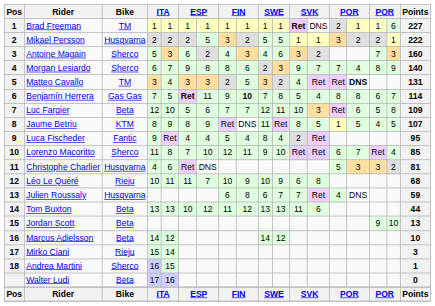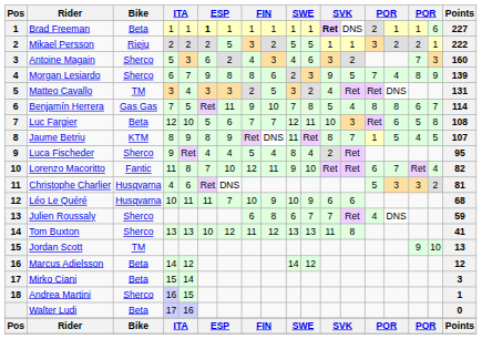 <table class="wikitable" style="font-size: 80%; text-align:center">
 <tr valign="top">
 <th valign="middle">Pos</th>
 <th valign="middle">Rider</th>
 <th valign="middle">Bike</th>
 <th colspan=2><a href='#'>ITA</a><br></th>
 <th colspan=2><a href='#'>ESP</a><br></th>
 <th colspan=2><a href='#'>FIN</a><br></th>
 <th colspan=2><a href='#'>SWE</a><br></th>
 <th colspan=2><a href='#'>SVK</a><br></th>
 <th colspan=2><a href='#'>POR</a><br></th>
 <th colspan=2><a href='#'>POR</a><br></th>
 <th valign="middle">Points</th>
 </tr>
 <tr>
 <th>1</th>
 <td align=left> <a href='#'>Brad Freeman</a></td>
-<td><a href='#'>TM</a></td>
+<td><a href='#'>Beta</a></td>
 <td style="background:#ffffbf;">1</td>
 <td style="background:#ffffbf;">1</td>
-<td style="background:#ffffbf;">1</td>
+<td style="background:#ffffbf;"><strong>1</strong></td>
 <td style="background:#ffffbf;">1</td>
 <td style="background:#ffffbf;">1</td>
 <td style="background:#ffffbf;">1</td>
 <td style="background:#ffffbf;">1</td>
 <td style="background:#ffffbf;">1</td>
 <td style="background:#efcfff;"><strong>Ret</strong></td>
 <td style="background:#ffffff;">DNS</td>
 <td style="background:#dfdfdf;">2</td>
 <td style="background:#ffffbf;">1</td>
 <td style="background:#ffffbf;">1</td>
 <td style="background:#dfffdf;">6</td>
 <th>227</th>
 </tr>
 <tr>
 <th>2</th>
 <td align=left> <a href='#'>Mikael Persson</a></td>
-<td><a href='#'>Husqvarna</a></td>
+<td><a href='#'>Rieju</a></td>
 <td style="background:#dfdfdf;">2</td>
 <td style="background:#dfdfdf;">2</td>
 <td style="background:#dfdfdf;">2</td>
 <td style="background:#dfffdf;">5</td>
 <td style="background:#ffdf9f;">3</td>
 <td style="background:#dfdfdf;">2</td>
 <td style="background:#dfffdf;">5</td>
 <td style="background:#dfffdf;">5</td>
 <td style="background:#ffffbf;">1</td>
 <td style="background:#ffffbf;">1</td>
 <td style="background:#ffdf9f;">3</td>
 <td style="background:#dfdfdf;">2</td>
 <td style="background:#dfdfdf;">2</td>
 <td style="background:#ffffbf;">1</td>
 <th>222</th>
 </tr>
 <tr>
 <th>3</th>
 <td align=left> <a href='#'>Antoine Magain</a></td>
 <td><a href='#'>Sherco</a></td>
 <td style="background:#dfffdf;">5</td>
 <td style="background:#ffdf9f;">3</td>
 <td style="background:#dfffdf;">6</td>
 <td style="background:#dfdfdf;">2</td>
 <td style="background:#dfffdf;">4</td>
 <td style="background:#ffdf9f;">3</td>
 <td style="background:#dfffdf;">4</td>
 <td style="background:#dfffdf;">6</td>
 <td style="background:#ffdf9f;">3</td>
 <td style="background:#dfdfdf;">2</td>
 <td></td>
 <td></td>
 <td style="background:#dfffdf;">7</td>
 <td style="background:#ffdf9f;">3</td>
 <th>160</th>
 </tr>
 <tr>
 <th>4</th>
 <td align=left> <a href='#'>Morgan Lesiardo</a></td>
 <td><a href='#'>Sherco</a></td>
 <td style="background:#dfffdf;">6</td>
 <td style="background:#dfffdf;">7</td>
 <td style="background:#dfffdf;">9</td>
 <td style="background:#dfffdf;">8</td>
 <td style="background:#dfffdf;">8</td>
 <td style="background:#dfffdf;">6</td>
 <td style="background:#dfdfdf;">2</td>
 <td style="background:#ffdf9f;">3</td>
 <td style="background:#dfffdf;">9</td>
-<td style="background:#dfffdf;">7</td>
+<td style="background:#dfffdf;">5</td>
 <td style="background:#dfffdf;">7</td>
 <td style="background:#dfffdf;">4</td>
 <td style="background:#dfffdf;">8</td>
 <td style="background:#dfffdf;">9</td>
-<th>140</th>
+<th>139</th>
 </tr>
 <tr>
 <th>5</th>
 <td align=left> <a href='#'>Matteo Cavallo</a></td>
 <td><a href='#'>TM</a></td>
 <td style="background:#ffdf9f;">3</td>
 <td style="background:#dfffdf;">4</td>
 <td style="background:#ffdf9f;">3</td>
 <td style="background:#ffdf9f;">3</td>
 <td style="background:#dfdfdf;">2</td>
 <td style="background:#dfffdf;">5</td>
 <td style="background:#ffdf9f;">3</td>
 <td style="background:#dfdfdf;">2</td>
 <td style="background:#dfffdf;">4</td>
 <td style="background:#efcfff;">Ret</td>
 <td style="background:#efcfff;">Ret</td>
-<td style="background:#ffffff;"><strong>DNS</strong></td>
+<td style="background:#ffffff;">DNS</td>
 <td></td>
 <td></td>
 <th>131</th>
 </tr>
 <tr>
 <th>6</th>
 <td align=left> <a href='#'>Benjamín Herrera</a></td>
 <td><a href='#'>Gas Gas</a></td>
 <td style="background:#dfffdf;">7</td>
 <td style="background:#dfffdf;">5</td>
-<td style="background:#efcfff;"><strong>Ret</strong></td>
+<td style="background:#efcfff;">Ret</td>
 <td style="background:#dfffdf;">11</td>
 <td style="background:#dfffdf;">9</td>
-<td style="background:#dfffdf;"><strong>10</strong></td>
+<td style="background:#dfffdf;">10</td>
 <td style="background:#dfffdf;">7</td>
 <td style="background:#dfffdf;">8</td>
 <td style="background:#dfffdf;">5</td>
 <td style="background:#dfffdf;">4</td>
 <td style="background:#dfffdf;">8</td>
 <td style="background:#dfffdf;">8</td>
 <td style="background:#dfffdf;">6</td>
 <td style="background:#dfffdf;">7</td>
 <th>114</th>
 </tr>
 <tr>
 <th>7</th>
 <td align=left> <a href='#'>Luc Fargier</a></td>
 <td><a href='#'>Beta</a></td>
 <td style="background:#dfffdf;">12</td>
 <td style="background:#dfffdf;">10</td>
 <td style="background:#dfffdf;">5</td>
 <td style="background:#dfffdf;">6</td>
 <td style="background:#dfffdf;">7</td>
 <td style="background:#dfffdf;">7</td>
 <td style="background:#dfffdf;">12</td>
 <td style="background:#dfffdf;">11</td>
 <td style="background:#dfffdf;">10</td>
 <td style="background:#ffdf9f;">3</td>
 <td style="background:#efcfff;">Ret</td>
 <td style="background:#dfffdf;">6</td>
 <td style="background:#dfffdf;">5</td>
 <td style="background:#dfffdf;">8</td>
-<th>109</th>
+<th>108</th>
 </tr>
 <tr>
 <th>8</th>
 <td align=left> <a href='#'>Jaume Betriu</a></td>
 <td><a href='#'>KTM</a></td>
 <td style="background:#dfffdf;">8</td>
 <td style="background:#dfffdf;">9</td>
 <td style="background:#dfffdf;">8</td>
 <td style="background:#dfffdf;">9</td>
 <td style="background:#efcfff;">Ret</td>
 <td style="background:#ffffff;">DNS</td>
 <td style="background:#dfffdf;">11</td>
 <td style="background:#efcfff;">Ret</td>
 <td style="background:#dfffdf;">8</td>
-<td style="background:#dfffdf;">5</td>
+<td style="background:#dfffdf;">7</td>
 <td style="background:#ffffbf;">1</td>
 <td style="background:#dfffdf;">5</td>
 <td style="background:#dfffdf;">4</td>
 <td style="background:#dfffdf;">5</td>
 <th>107</th>
 </tr>
 <tr>
 <th>9</th>
 <td align=left> <a href='#'>Luca Fischeder</a></td>
-<td><a href='#'>Fantic</a></td>
+<td><a href='#'>Sherco</a></td>
 <td style="background:#dfffdf;">9</td>
 <td style="background:#efcfff;">Ret</td>
 <td style="background:#dfffdf;">4</td>
 <td style="background:#dfffdf;">4</td>
 <td style="background:#dfffdf;">5</td>
 <td style="background:#dfffdf;">4</td>
 <td style="background:#dfffdf;">8</td>
 <td style="background:#dfffdf;">4</td>
 <td style="background:#dfdfdf;">2</td>
 <td style="background:#efcfff;">Ret</td>
 <td></td>
 <td></td>
 <td></td>
 <td></td>
 <th>95</th>
 </tr>
 <tr>
 <th>10</th>
 <td align=left> <a href='#'>Lorenzo Macoritto</a></td>
-<td><a href='#'>Sherco</a></td>
+<td><a href='#'>Fantic</a></td>
 <td style="background:#dfffdf;">11</td>
 <td style="background:#dfffdf;">8</td>
 <td style="background:#dfffdf;">7</td>
 <td style="background:#dfffdf;">10</td>
 <td style="background:#dfffdf;">12</td>
 <td style="background:#dfffdf;">11</td>
 <td style="background:#dfffdf;">9</td>
 <td style="background:#dfffdf;">10</td>
 <td style="background:#efcfff;">Ret</td>
 <td style="background:#efcfff;">Ret</td>
 <td style="background:#dfffdf;">6</td>
 <td style="background:#dfffdf;">7</td>
 <td style="background:#efcfff;">Ret</td>
 <td style="background:#dfffdf;">4</td>
-<th>85</th>
+<th>82</th>
 </tr>
 <tr>
 <th>11</th>
 <td align=left> <a href='#'>Christophe Charlier</a></td>
 <td><a href='#'>Husqvarna</a></td>
 <td style="background:#dfffdf;">4</td>
 <td style="background:#dfffdf;">6</td>
 <td style="background:#efcfff;">Ret</td>
 <td style="background:#ffffff;">DNS</td>
 <td></td>
 <td></td>
 <td></td>
 <td></td>
 <td></td>
 <td></td>
 <td style="background:#dfffdf;">5</td>
 <td style="background:#ffdf9f;">3</td>
 <td style="background:#ffdf9f;">3</td>
 <td style="background:#dfdfdf;">2</td>
 <th>81</th>
 </tr>
 <tr>
 <th>12</th>
 <td align=left> <a href='#'>Léo Le Quéré</a></td>
-<td><a href='#'>Rieju</a></td>
+<td><a href='#'>Husqvarna</a></td>
 <td style="background:#dfffdf;">10</td>
 <td style="background:#dfffdf;">11</td>
 <td style="background:#dfffdf;">11</td>
 <td style="background:#dfffdf;">7</td>
 <td style="background:#dfffdf;">10</td>
 <td style="background:#dfffdf;">9</td>
 <td style="background:#dfffdf;">10</td>
 <td style="background:#dfffdf;">9</td>
 <td style="background:#dfffdf;">6</td>
-<td style="background:#dfffdf;">8</td>
+<td style="background:#dfffdf;">6</td>
 <td></td>
 <td></td>
 <td></td>
 <td></td>
 <th>68</th>
 </tr>
 <tr>
 <th>13</th>
 <td align=left> <a href='#'>Julien Roussaly</a></td>
-<td><a href='#'>Husqvarna</a></td>
+<td><a href='#'>Sherco</a></td>
 <td></td>
 <td></td>
 <td></td>
 <td></td>
 <td style="background:#dfffdf;">6</td>
 <td style="background:#dfffdf;">8</td>
 <td style="background:#dfffdf;">6</td>
 <td style="background:#dfffdf;">7</td>
 <td style="background:#dfffdf;">7</td>
 <td style="background:#efcfff;">Ret</td>
 <td style="background:#dfffdf;">4</td>
 <td style="background:#ffffff;">DNS</td>
 <td></td>
 <td></td>
 <th>59</th>
 </tr>
 <tr>
 <th>14</th>
 <td align=left> <a href='#'>Tom Buxton</a></td>
-<td><a href='#'>Beta</a></td>
+<td><a href='#'>Sherco</a></td>
 <td style="background:#dfffdf;">13</td>
 <td style="background:#dfffdf;">13</td>
 <td style="background:#dfffdf;">10</td>
 <td style="background:#dfffdf;">12</td>
 <td style="background:#dfffdf;">11</td>
 <td style="background:#dfffdf;">12</td>
 <td style="background:#dfffdf;">13</td>
 <td style="background:#dfffdf;">13</td>
 <td style="background:#dfffdf;">11</td>
-<td style="background:#dfffdf;">6</td>
+<td style="background:#dfffdf;">8</td>
 <td></td>
 <td></td>
 <td></td>
 <td></td>
-<th>44</th>
+<th>41</th>
 </tr>
 <tr>
 <th>15</th>
 <td align=left> <a href='#'>Jordan Scott</a></td>
-<td><a href='#'>Beta</a></td>
+<td><a href='#'>TM</a></td>
 <td></td>
 <td></td>
 <td></td>
 <td></td>
 <td></td>
 <td></td>
 <td></td>
 <td></td>
 <td></td>
 <td></td>
 <td></td>
 <td></td>
 <td style="background:#dfffdf;">9</td>
 <td style="background:#dfffdf;">10</td>
 <th>13</th>
 </tr>
 <tr>
 <th>16</th>
 <td align=left> <a href='#'>Marcus Adielsson</a></td>
 <td><a href='#'>Beta</a></td>
 <td style="background:#dfffdf;">14</td>
 <td style="background:#dfffdf;">12</td>
 <td></td>
 <td></td>
 <td></td>
 <td></td>
 <td style="background:#dfffdf;">14</td>
 <td style="background:#dfffdf;">12</td>
 <td></td>
 <td></td>
 <td></td>
 <td></td>
 <td></td>
 <td></td>
-<th>10</th>
+<th>12</th>
 </tr>
 <tr>
 <th>17</th>
 <td align=left> <a href='#'>Mirko Ciani</a></td>
-<td><a href='#'>Rieju</a></td>
+<td><a href='#'>Beta</a></td>
 <td style="background:#dfffdf;">15</td>
 <td style="background:#dfffdf;">14</td>
 <td></td>
 <td></td>
 <td></td>
 <td></td>
 <td></td>
 <td></td>
 <td></td>
 <td></td>
 <td></td>
 <td></td>
 <td></td>
 <td></td>
 <th>3</th>
 </tr>
 <tr>
 <th>18</th>
 <td align=left> <a href='#'>Andrea Martini</a></td>
 <td><a href='#'>Sherco</a></td>
 <td style="background:#cfcfff;">16</td>
 <td style="background:#dfffdf;">15</td>
 <td></td>
 <td></td>
 <td></td>
 <td></td>
 <td></td>
 <td></td>
 <td></td>
 <td></td>
 <td></td>
 <td></td>
 <td></td>
 <td></td>
 <th>1</th>
 </tr>
 <tr>
 <th></th>
 <td align=left> <a href='#'>Walter Ludi</a></td>
 <td><a href='#'>Beta</a></td>
 <td style="background:#cfcfff;">17</td>
 <td style="background:#cfcfff;">16</td>
 <td></td>
 <td></td>
 <td></td>
 <td></td>
 <td></td>
 <td></td>
 <td></td>
 <td></td>
 <td></td>
 <td></td>
 <td></td>
 <td></td>
 <th>0</th>
 </tr>
 <tr>
 </tr>
 <tr valign="top">
 <th valign="middle">Pos</th>
 <th valign="middle">Rider</th>
 <th valign="middle">Bike</th>
 <th colspan=2><a href='#'>ITA</a><br></th>
 <th colspan=2><a href='#'>ESP</a><br></th>
 <th colspan=2><a href='#'>FIN</a><br></th>
 <th colspan=2><a href='#'>SWE</a><br></th>
 <th colspan=2><a href='#'>SVK</a><br></th>
 <th colspan=2><a href='#'>POR</a><br></th>
 <th colspan=2><a href='#'>POR</a><br></th>
 <th valign="middle">Points</th>
 </tr>
 <tr>
 </tr>
 </table>
